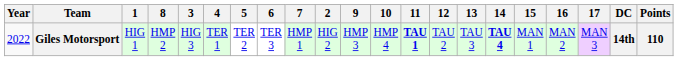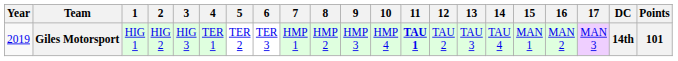 <table class="wikitable" style="text-align:center; font-size:85%">
 <tr>
 <th>Year</th>
 <th>Team</th>
 <th>1</th>
-<th>8</th>
+<th>2</th>
 <th>3</th>
 <th>4</th>
 <th>5</th>
 <th>6</th>
 <th>7</th>
-<th>2</th>
+<th>8</th>
 <th>9</th>
 <th>10</th>
 <th>11</th>
 <th>12</th>
 <th>13</th>
 <th>14</th>
 <th>15</th>
 <th>16</th>
 <th>17</th>
 <th>DC</th>
 <th>Points</th>
 </tr>
 <tr>
-<td><a href='#'>2022</a></td>
+<td><a href='#'>2019</a></td>
 <th nowrap>Giles Motorsport</th>
 <td style="background:#DFFFDF"><a href='#'>HIG<br>1</a><br></td>
-<td style="background:#DFFFDF"><a href='#'>HMP<br>2</a><br></td>
+<td style="background:#DFFFDF"><a href='#'>HIG<br>2</a><br></td>
 <td style="background:#DFFFDF"><a href='#'>HIG<br>3</a><br></td>
 <td style="background:#DFFFDF"><a href='#'>TER<br>1</a><br></td>
 <td style="background:#FFFFFF"><a href='#'>TER<br>2</a><br></td>
 <td style="background:#FFFFFF"><a href='#'>TER<br>3</a><br></td>
 <td style="background:#DFFFDF"><a href='#'>HMP<br>1</a><br></td>
-<td style="background:#DFFFDF"><a href='#'>HIG<br>2</a><br></td>
+<td style="background:#DFFFDF"><a href='#'>HMP<br>2</a><br></td>
 <td style="background:#DFFFDF"><a href='#'>HMP<br>3</a><br></td>
 <td style="background:#DFFFDF"><a href='#'>HMP<br>4</a><br></td>
 <td style="background:#DFFFDF"><strong><a href='#'>TAU<br>1</a><br></strong></td>
 <td style="background:#DFFFDF"><a href='#'>TAU<br>2</a><br></td>
 <td style="background:#DFFFDF"><a href='#'>TAU<br>3</a><br></td>
-<td style="background:#DFFFDF"><strong><a href='#'>TAU<br>4</a><br></strong></td>
+<td style="background:#DFFFDF"><a href='#'>TAU<br>4</a><br></td>
 <td style="background:#DFFFDF"><a href='#'>MAN<br>1</a><br></td>
 <td style="background:#DFFFDF"><a href='#'>MAN<br>2</a><br></td>
 <td style="background:#EFCFFF"><a href='#'>MAN<br>3</a><br></td>
 <th>14th</th>
-<th>110</th>
+<th>101</th>
 </tr>
 </table>
